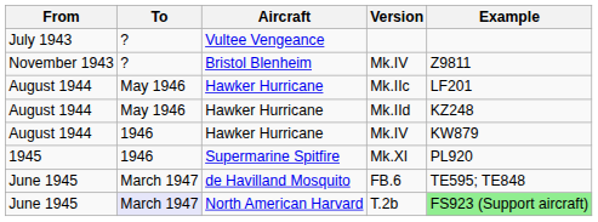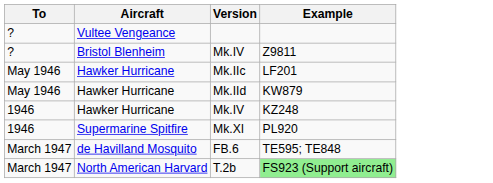 <table class="wikitable">
 <tr>
-<th>From</th>
 <th>To</th>
 <th>Aircraft</th>
 <th>Version</th>
 <th>Example</th>
 </tr>
 <tr>
-<td>July 1943</td>
 <td>?</td>
 <td><a href='#'>Vultee Vengeance</a></td>
 <td></td>
 <td></td>
 </tr>
 <tr>
-<td>November 1943</td>
 <td>?</td>
 <td><a href='#'>Bristol Blenheim</a></td>
 <td>Mk.IV</td>
 <td>Z9811</td>
 </tr>
 <tr>
-<td>August 1944</td>
 <td>May 1946</td>
 <td><a href='#'>Hawker Hurricane</a></td>
 <td>Mk.IIc</td>
 <td>LF201</td>
 </tr>
 <tr>
-<td>August 1944</td>
 <td>May 1946</td>
 <td>Hawker Hurricane</td>
 <td>Mk.IId</td>
+<td>KW879</td>
+</tr>
+<tr>
+<td>1946</td>
+<td>Hawker Hurricane</td>
+<td>Mk.IV</td>
 <td>KZ248</td>
 </tr>
 <tr>
-<td>August 1944</td>
-<td>1946</td>
-<td>Hawker Hurricane</td>
-<td>Mk.IV</td>
-<td>KW879</td>
-</tr>
-<tr>
-<td>1945</td>
 <td>1946</td>
 <td><a href='#'>Supermarine Spitfire</a></td>
 <td>Mk.XI</td>
 <td>PL920</td>
 </tr>
 <tr>
-<td>June 1945</td>
 <td>March 1947</td>
 <td><a href='#'>de Havilland Mosquito</a></td>
 <td>FB.6</td>
 <td>TE595; TE848</td>
 </tr>
 <tr>
-<td>June 1945</td>
-<td style="background: lavender;">March 1947</td>
+<td>March 1947</td>
 <td><a href='#'>North American Harvard</a></td>
 <td>T.2b</td>
 <td style="background: lightgreen;">FS923 (Support aircraft)</td>
 </tr>
 </table>
